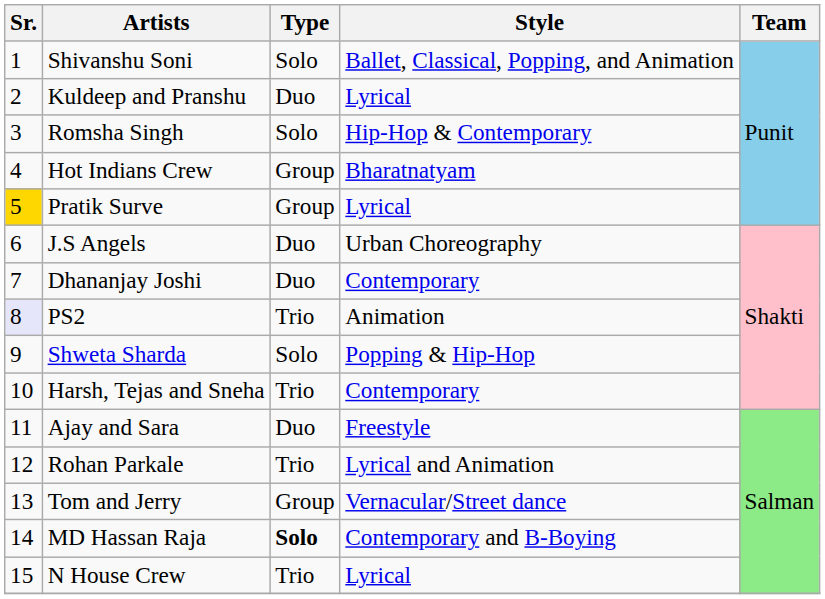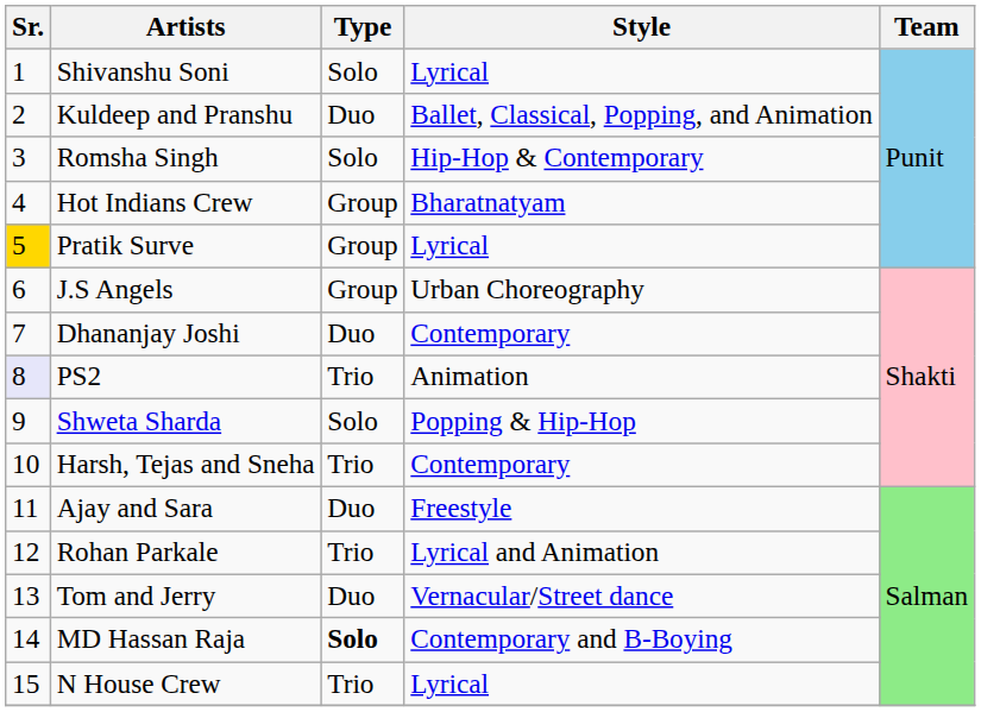 <table class="wikitable">
 <tr>
 <th>Sr.</th>
 <th>Artists</th>
 <th>Type</th>
 <th>Style</th>
 <th>Team</th>
 </tr>
 <tr>
 <td>1</td>
 <td>Shivanshu Soni</td>
 <td>Solo</td>
-<td><a href='#'>Ballet</a>, <a href='#'>Classical</a>, <a href='#'>Popping</a>, and Animation</td>
+<td><a href='#'>Lyrical</a></td>
 <td rowspan=5 style="background:#87ceeb;">Punit</td>
 </tr>
 <tr>
 <td>2</td>
 <td>Kuldeep and Pranshu</td>
 <td>Duo</td>
-<td><a href='#'>Lyrical</a></td>
+<td><a href='#'>Ballet</a>, <a href='#'>Classical</a>, <a href='#'>Popping</a>, and Animation</td>
 </tr>
 <tr>
 <td>3</td>
 <td>Romsha Singh</td>
 <td>Solo</td>
 <td><a href='#'>Hip-Hop</a> & <a href='#'>Contemporary</a></td>
 </tr>
 <tr>
 <td>4</td>
 <td>Hot Indians Crew</td>
 <td>Group</td>
 <td><a href='#'>Bharatnatyam</a></td>
 </tr>
 <tr>
 <td style="background: gold;">5</td>
 <td>Pratik Surve</td>
 <td>Group</td>
 <td><a href='#'>Lyrical</a></td>
 </tr>
 <tr>
 <td>6</td>
 <td>J.S Angels</td>
-<td>Duo</td>
+<td>Group</td>
 <td>Urban Choreography</td>
 <td rowspan=5 style="background:pink;">Shakti</td>
 </tr>
 <tr>
 <td>7</td>
 <td>Dhananjay Joshi</td>
 <td>Duo</td>
 <td><a href='#'>Contemporary</a></td>
 </tr>
 <tr>
 <td style="background: lavender;">8</td>
 <td>PS2</td>
 <td>Trio</td>
 <td>Animation</td>
 </tr>
 <tr>
 <td>9</td>
 <td><a href='#'>Shweta Sharda</a></td>
 <td>Solo</td>
 <td><a href='#'>Popping</a> & <a href='#'>Hip-Hop</a></td>
 </tr>
 <tr>
 <td>10</td>
 <td>Harsh, Tejas and Sneha</td>
 <td>Trio</td>
 <td><a href='#'>Contemporary</a></td>
 </tr>
 <tr>
 <td>11</td>
 <td>Ajay and Sara</td>
 <td>Duo</td>
 <td><a href='#'>Freestyle</a></td>
 <td rowspan=5 style="background:#8deb87;">Salman</td>
 </tr>
 <tr>
 <td>12</td>
 <td>Rohan Parkale</td>
 <td>Trio</td>
 <td><a href='#'>Lyrical</a> and Animation</td>
 </tr>
 <tr>
 <td>13</td>
 <td>Tom and Jerry</td>
-<td>Group</td>
+<td>Duo</td>
 <td><a href='#'>Vernacular</a>/<a href='#'>Street dance</a></td>
 </tr>
 <tr>
 <td>14</td>
 <td>MD Hassan Raja</td>
 <td><strong>Solo</strong></td>
 <td><a href='#'>Contemporary</a> and <a href='#'>B-Boying</a></td>
 </tr>
 <tr>
 <td>15</td>
 <td>N House Crew</td>
 <td>Trio</td>
 <td><a href='#'>Lyrical</a></td>
 </tr>
 <tr>
 </tr>
 </table>
